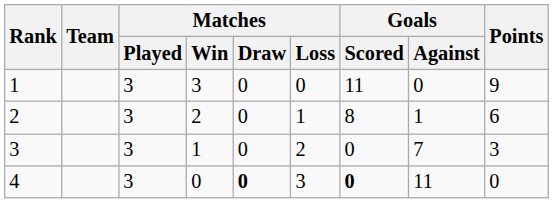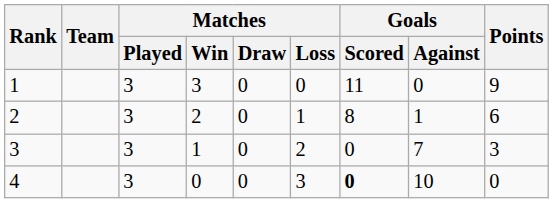 <table class="wikitable">
 <tr>
 <th rowspan=2>Rank</th>
 <th rowspan=2>Team</th>
 <th colspan=4>Matches</th>
 <th colspan=2>Goals</th>
 <th rowspan=2>Points<br></th>
 </tr>
 <tr>
 <th>Played</th>
 <th>Win</th>
 <th>Draw</th>
 <th>Loss</th>
 <th>Scored</th>
 <th>Against</th>
 </tr>
 <tr>
 <td>1</td>
 <td></td>
 <td>3</td>
 <td>3</td>
 <td>0</td>
 <td>0</td>
 <td>11</td>
 <td>0</td>
 <td>9</td>
 </tr>
 <tr>
 <td>2</td>
 <td></td>
 <td>3</td>
 <td>2</td>
 <td>0</td>
 <td>1</td>
 <td>8</td>
 <td>1</td>
 <td>6</td>
 </tr>
 <tr>
 <td>3</td>
 <td></td>
 <td>3</td>
 <td>1</td>
 <td>0</td>
 <td>2</td>
 <td>0</td>
 <td>7</td>
 <td>3</td>
 </tr>
 <tr>
 <td>4</td>
 <td></td>
 <td>3</td>
 <td>0</td>
-<td><strong>0</strong></td>
+<td>0</td>
 <td>3</td>
 <td><strong>0</strong></td>
-<td>11</td>
+<td>10</td>
 <td>0</td>
 </tr>
 </table>
